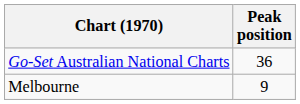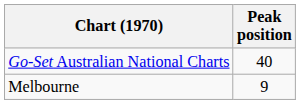 <table class="wikitable">
 <tr>
 <th>Chart (1970)</th>
 <th>Peak<br>position</th>
 </tr>
 <tr>
 <td><a href='#'><em>Go-Set</em> Australian National Charts</a></td>
-<td style="text-align:center;">36</td>
+<td style="text-align:center;">40</td>
 </tr>
 <tr>
 <td>Melbourne</td>
 <td style="text-align:center;">9</td>
 </tr>
 </table>
